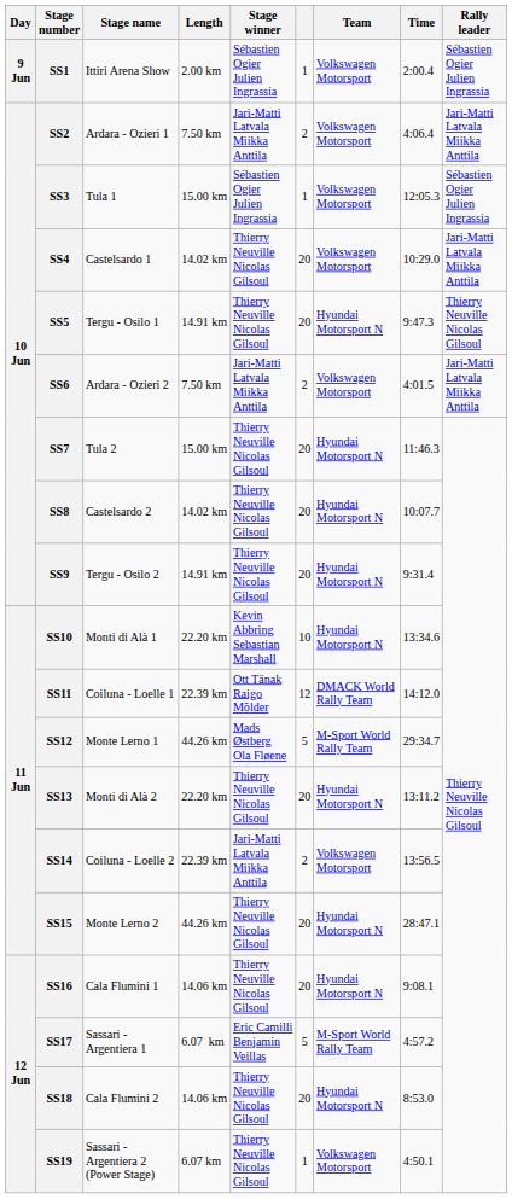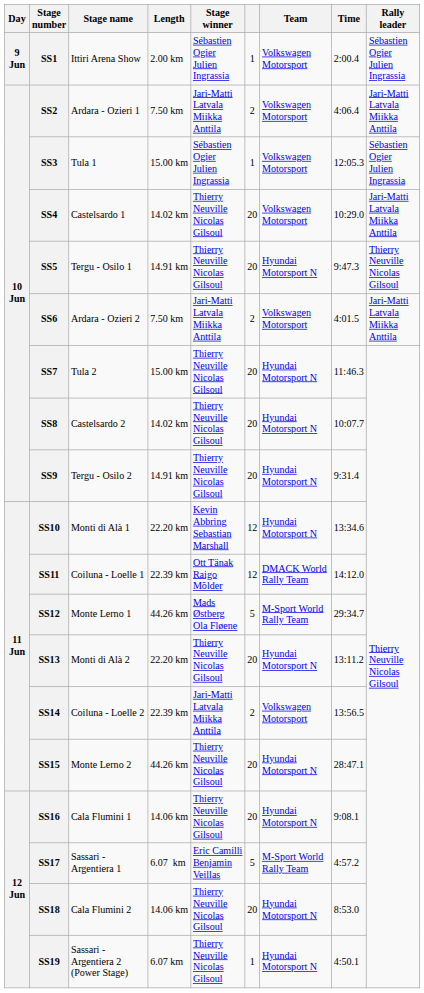 <table class="wikitable" width=90% style="text-align: left; font-size: 85%;">
 <tr>
 <th>Day</th>
 <th>Stage<br>number</th>
 <th>Stage name</th>
 <th>Length</th>
 <th>Stage winner</th>
 <th><br></th>
 <th>Team</th>
 <th>Time</th>
 <th>Rally leader</th>
 </tr>
 <tr>
 <th>9 Jun</th>
 <th>SS1</th>
 <td> Ittiri Arena Show</td>
 <td>2.00 km</td>
 <td> <a href='#'>Sébastien Ogier</a><br> <a href='#'>Julien Ingrassia</a></td>
 <td align="center">1</td>
 <td> <a href='#'>Volkswagen Motorsport</a></td>
 <td>2:00.4</td>
 <td> <a href='#'>Sébastien Ogier</a><br> <a href='#'>Julien Ingrassia</a></td>
 </tr>
 <tr>
 <th rowspan="8">10 Jun</th>
 <th>SS2</th>
 <td> Ardara - Ozieri 1</td>
 <td>7.50 km</td>
 <td> <a href='#'>Jari-Matti Latvala</a><br> <a href='#'>Miikka Anttila</a></td>
 <td align="center">2</td>
 <td> <a href='#'>Volkswagen Motorsport</a></td>
 <td>4:06.4</td>
 <td> <a href='#'>Jari-Matti Latvala</a><br> <a href='#'>Miikka Anttila</a></td>
 </tr>
 <tr>
 <th>SS3</th>
 <td> Tula 1</td>
 <td>15.00 km</td>
 <td> <a href='#'>Sébastien Ogier</a><br> <a href='#'>Julien Ingrassia</a></td>
 <td align="center">1</td>
 <td> <a href='#'>Volkswagen Motorsport</a></td>
 <td>12:05.3</td>
 <td> <a href='#'>Sébastien Ogier</a><br> <a href='#'>Julien Ingrassia</a></td>
 </tr>
 <tr>
 <th>SS4</th>
 <td> Castelsardo 1</td>
 <td>14.02 km</td>
 <td> <a href='#'>Thierry Neuville</a><br> <a href='#'>Nicolas Gilsoul</a></td>
 <td align="center">20</td>
 <td> <a href='#'>Volkswagen Motorsport</a></td>
 <td>10:29.0</td>
 <td> <a href='#'>Jari-Matti Latvala</a><br> <a href='#'>Miikka Anttila</a></td>
 </tr>
 <tr>
 <th>SS5</th>
 <td> Tergu - Osilo 1</td>
 <td>14.91 km</td>
 <td> <a href='#'>Thierry Neuville</a><br> <a href='#'>Nicolas Gilsoul</a></td>
 <td align="center">20</td>
 <td> <a href='#'>Hyundai Motorsport N</a></td>
 <td>9:47.3</td>
 <td> <a href='#'>Thierry Neuville</a><br> <a href='#'>Nicolas Gilsoul</a></td>
 </tr>
 <tr>
 <th>SS6</th>
 <td> Ardara - Ozieri 2</td>
 <td>7.50 km</td>
 <td> <a href='#'>Jari-Matti Latvala</a><br> <a href='#'>Miikka Anttila</a></td>
 <td align="center">2</td>
 <td> <a href='#'>Volkswagen Motorsport</a></td>
 <td>4:01.5</td>
 <td> <a href='#'>Jari-Matti Latvala</a><br> <a href='#'>Miikka Anttila</a></td>
 </tr>
 <tr>
 <th>SS7</th>
 <td> Tula 2</td>
 <td>15.00 km</td>
 <td> <a href='#'>Thierry Neuville</a><br> <a href='#'>Nicolas Gilsoul</a></td>
 <td align="center">20</td>
 <td> <a href='#'>Hyundai Motorsport N</a></td>
 <td>11:46.3</td>
 <td rowspan="13"> <a href='#'>Thierry Neuville</a><br> <a href='#'>Nicolas Gilsoul</a></td>
 </tr>
 <tr>
 <th>SS8</th>
 <td> Castelsardo 2</td>
 <td>14.02 km</td>
 <td> <a href='#'>Thierry Neuville</a><br> <a href='#'>Nicolas Gilsoul</a></td>
 <td align="center">20</td>
 <td> <a href='#'>Hyundai Motorsport N</a></td>
 <td>10:07.7</td>
 </tr>
 <tr>
 <th>SS9</th>
 <td> Tergu - Osilo 2</td>
 <td>14.91 km</td>
 <td> <a href='#'>Thierry Neuville</a><br> <a href='#'>Nicolas Gilsoul</a></td>
 <td align="center">20</td>
 <td> <a href='#'>Hyundai Motorsport N</a></td>
 <td>9:31.4</td>
 </tr>
 <tr>
 <th rowspan="6">11 Jun</th>
 <th>SS10</th>
 <td> Monti di Alà 1</td>
 <td>22.20 km</td>
 <td> <a href='#'>Kevin Abbring</a><br> <a href='#'>Sebastian Marshall</a></td>
-<td align="center">10</td>
+<td align="center">12</td>
 <td> <a href='#'>Hyundai Motorsport N</a></td>
 <td>13:34.6</td>
 </tr>
 <tr>
 <th>SS11</th>
 <td> Coiluna - Loelle 1</td>
 <td>22.39 km</td>
 <td> <a href='#'>Ott Tänak</a><br> <a href='#'>Raigo Mõlder</a></td>
 <td align="center">12</td>
 <td> <a href='#'>DMACK World Rally Team</a></td>
 <td>14:12.0</td>
 </tr>
 <tr>
 <th>SS12</th>
 <td> Monte Lerno 1</td>
 <td>44.26 km</td>
 <td> <a href='#'>Mads Østberg</a><br> <a href='#'>Ola Fløene</a></td>
 <td align="center">5</td>
 <td> <a href='#'>M-Sport World Rally Team</a></td>
 <td>29:34.7</td>
 </tr>
 <tr>
 <th>SS13</th>
 <td> Monti di Alà 2</td>
 <td>22.20 km</td>
 <td> <a href='#'>Thierry Neuville</a><br> <a href='#'>Nicolas Gilsoul</a></td>
 <td align="center">20</td>
 <td> <a href='#'>Hyundai Motorsport N</a></td>
 <td>13:11.2</td>
 </tr>
 <tr>
 <th>SS14</th>
 <td> Coiluna - Loelle 2</td>
 <td>22.39 km</td>
 <td> <a href='#'>Jari-Matti Latvala</a><br> <a href='#'>Miikka Anttila</a></td>
 <td align="center">2</td>
 <td> <a href='#'>Volkswagen Motorsport</a></td>
 <td>13:56.5</td>
 </tr>
 <tr>
 <th>SS15</th>
 <td> Monte Lerno 2</td>
 <td>44.26 km</td>
 <td> <a href='#'>Thierry Neuville</a><br> <a href='#'>Nicolas Gilsoul</a></td>
 <td align="center">20</td>
 <td> <a href='#'>Hyundai Motorsport N</a></td>
 <td>28:47.1</td>
 </tr>
 <tr>
 <th rowspan="4">12 Jun</th>
 <th>SS16</th>
 <td> Cala Flumini 1</td>
 <td>14.06 km</td>
 <td> <a href='#'>Thierry Neuville</a><br> <a href='#'>Nicolas Gilsoul</a></td>
 <td align="center">20</td>
 <td> <a href='#'>Hyundai Motorsport N</a></td>
 <td>9:08.1</td>
 </tr>
 <tr>
 <th>SS17</th>
 <td> Sassari - Argentiera 1</td>
 <td>6.07  km</td>
 <td> <a href='#'>Eric Camilli</a><br> <a href='#'>Benjamin Veillas</a></td>
 <td align="center">5</td>
 <td> <a href='#'>M-Sport World Rally Team</a></td>
 <td>4:57.2</td>
 </tr>
 <tr>
 <th>SS18</th>
 <td> Cala Flumini 2</td>
 <td>14.06 km</td>
 <td> <a href='#'>Thierry Neuville</a><br> <a href='#'>Nicolas Gilsoul</a></td>
 <td align="center">20</td>
 <td> <a href='#'>Hyundai Motorsport N</a></td>
 <td>8:53.0</td>
 </tr>
 <tr>
 <th>SS19</th>
 <td> Sassari - Argentiera 2 (Power Stage)</td>
 <td>6.07 km</td>
 <td> <a href='#'>Thierry Neuville</a><br> <a href='#'>Nicolas Gilsoul</a></td>
 <td align="center">1</td>
-<td> <a href='#'>Volkswagen Motorsport</a></td>
+<td> <a href='#'>Hyundai Motorsport N</a></td>
 <td>4:50.1</td>
 </tr>
 </table>
